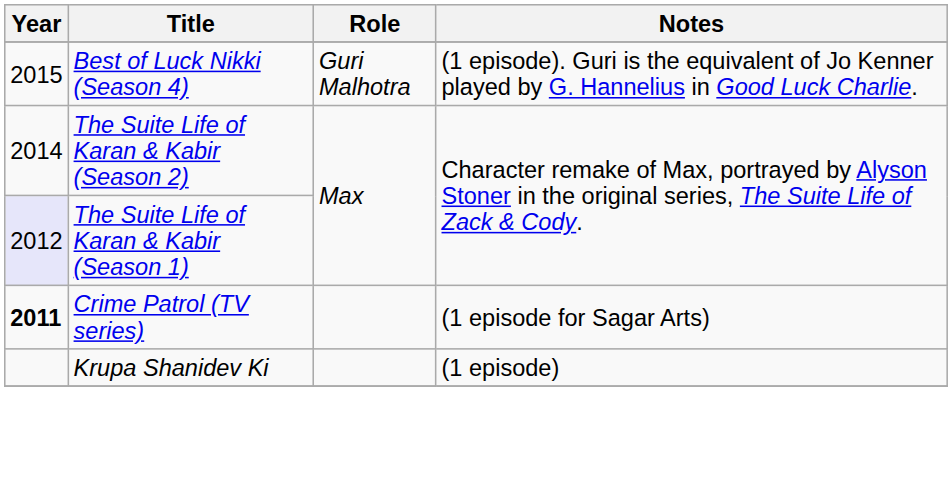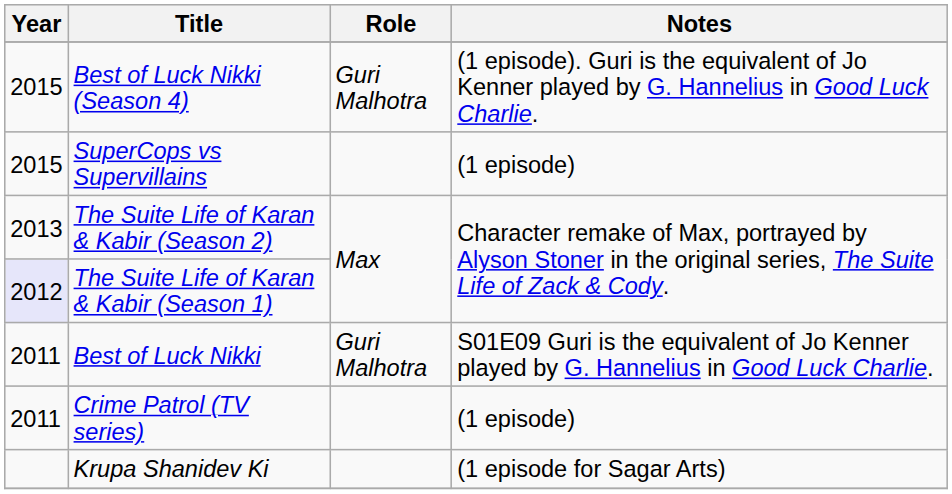 <table class="wikitable sortable" style="font-size:95%">
 <tr>
 <th>Year</th>
 <th>Title</th>
 <th>Role</th>
 <th>Notes</th>
 </tr>
 <tr>
 </tr>
 <tr>
 <td>2015</td>
 <td><em><a href='#'>Best of Luck Nikki (Season 4)</a></em></td>
 <td><em>Guri Malhotra</em></td>
 <td>(1 episode). Guri is the equivalent of Jo Kenner played by <a href='#'>G. Hannelius</a> in <em><a href='#'>Good Luck Charlie</a></em>.</td>
 </tr>
 <tr>
-<td>2014</td>
+<td>2015</td>
+<td><em><a href='#'>SuperCops vs Supervillains</a></em></td>
+<td></td>
+<td>(1 episode)</td>
+</tr>
+<tr>
+<td>2013</td>
 <td><em><a href='#'>The Suite Life of Karan & Kabir (Season 2)</a></em></td>
 <td rowspan="2"><em>Max</em></td>
 <td rowspan="2">Character remake of Max, portrayed by <a href='#'>Alyson Stoner</a> in the original series, <em><a href='#'>The Suite Life of Zack & Cody</a></em>.</td>
 </tr>
 <tr>
 <td style="background: lavender;">2012</td>
 <td><em><a href='#'>The Suite Life of Karan & Kabir (Season 1)</a></em></td>
 </tr>
 <tr>
-<td><strong>2011</strong></td>
+<td>2011</td>
+<td><em><a href='#'>Best of Luck Nikki</a></em></td>
+<td><em>Guri Malhotra</em></td>
+<td>S01E09 Guri is the equivalent of Jo Kenner played by <a href='#'>G. Hannelius</a> in <em><a href='#'>Good Luck Charlie</a></em>.</td>
+</tr>
+<tr>
+<td>2011</td>
 <td><em><a href='#'>Crime Patrol (TV series)</a></em></td>
 <td></td>
-<td>(1 episode for Sagar Arts)</td>
+<td>(1 episode)</td>
 </tr>
 <tr>
 <td></td>
 <td><em>Krupa Shanidev Ki</em></td>
 <td></td>
-<td>(1 episode)</td>
+<td>(1 episode for Sagar Arts)</td>
 </tr>
 <tr>
 </tr>
 </table>
